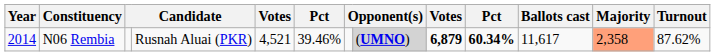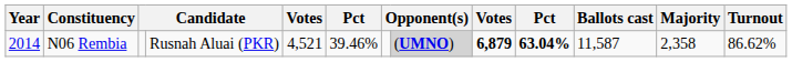 <table class="wikitable" style="margin:0.5em ; font-size:95%">
 <tr>
 <th>Year</th>
 <th>Constituency</th>
 <th colspan=2>Candidate</th>
 <th>Votes</th>
 <th>Pct</th>
 <th colspan=2>Opponent(s)</th>
 <th>Votes</th>
 <th>Pct</th>
 <th>Ballots cast</th>
 <th>Majority</th>
 <th>Turnout</th>
 </tr>
 <tr>
 <td><a href='#'>2014</a></td>
 <td>N06 <a href='#'>Rembia</a></td>
 <td></td>
 <td>Rusnah Aluai (<a href='#'>PKR</a>)</td>
 <td align="right">4,521</td>
 <td>39.46%</td>
 <td></td>
 <td style="background: lightgrey;"> (<a href='#'><strong>UMNO</strong></a>)</td>
 <td align="right"><strong>6,879</strong></td>
-<td><strong>60.34%</strong></td>
-<td>11,617</td>
-<td style="background: lightsalmon;">2,358</td>
-<td>87.62%</td>
+<td><strong>63.04%</strong></td>
+<td>11,587</td>
+<td>2,358</td>
+<td>86.62%</td>
 </tr>
 </table>
